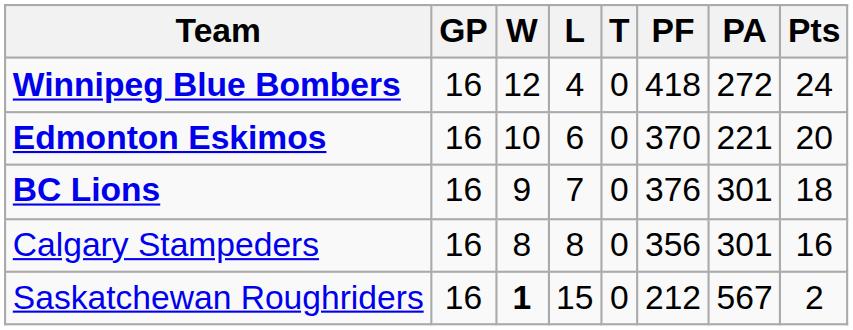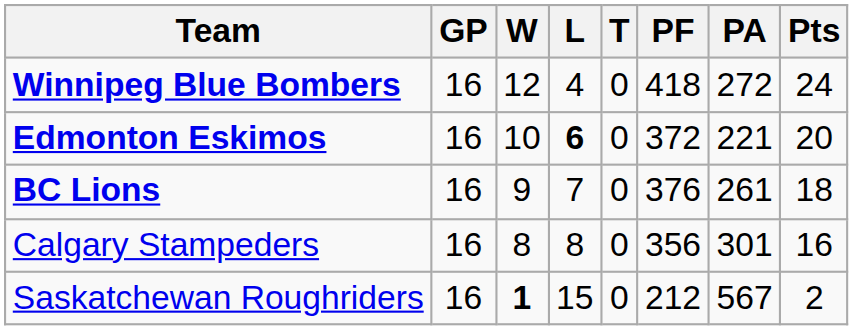 <table class="wikitable" valign="top">
 <tr>
 <th>Team</th>
 <th>GP</th>
 <th>W</th>
 <th>L</th>
 <th>T</th>
 <th>PF</th>
 <th>PA</th>
 <th>Pts</th>
 </tr>
 <tr align="center">
 <td align="left"><strong><a href='#'>Winnipeg Blue Bombers</a></strong></td>
 <td>16</td>
 <td>12</td>
 <td>4</td>
 <td>0</td>
 <td>418</td>
 <td>272</td>
 <td>24</td>
 </tr>
 <tr align="center">
 <td align="left"><strong><a href='#'>Edmonton Eskimos</a></strong></td>
 <td>16</td>
 <td>10</td>
-<td>6</td>
+<td><strong>6</strong></td>
 <td>0</td>
-<td>370</td>
+<td>372</td>
 <td>221</td>
 <td>20</td>
 </tr>
 <tr align="center">
 <td align="left"><strong><a href='#'>BC Lions</a></strong></td>
 <td>16</td>
 <td>9</td>
 <td>7</td>
 <td>0</td>
 <td>376</td>
-<td>301</td>
+<td>261</td>
 <td>18</td>
 </tr>
 <tr align="center">
 <td align="left"><a href='#'>Calgary Stampeders</a></td>
 <td>16</td>
 <td>8</td>
 <td>8</td>
 <td>0</td>
 <td>356</td>
 <td>301</td>
 <td>16</td>
 </tr>
 <tr align="center">
 <td align="left"><a href='#'>Saskatchewan Roughriders</a></td>
 <td>16</td>
 <td><strong>1</strong></td>
 <td>15</td>
 <td>0</td>
 <td>212</td>
 <td>567</td>
 <td>2</td>
 </tr>
 </table>
